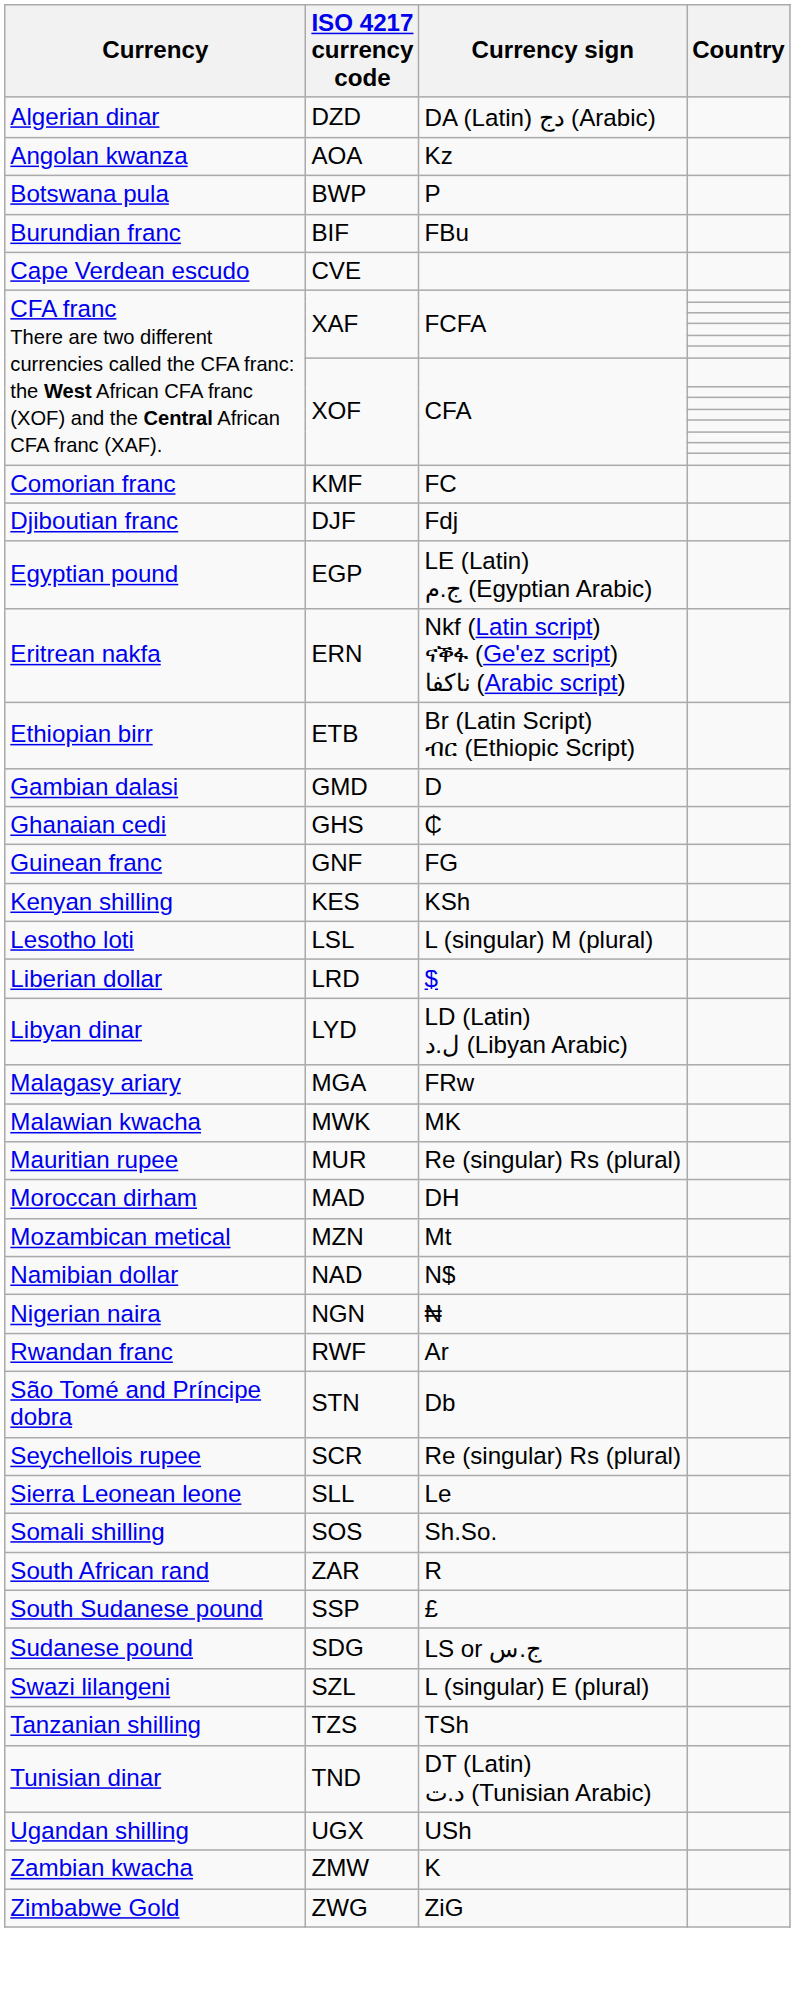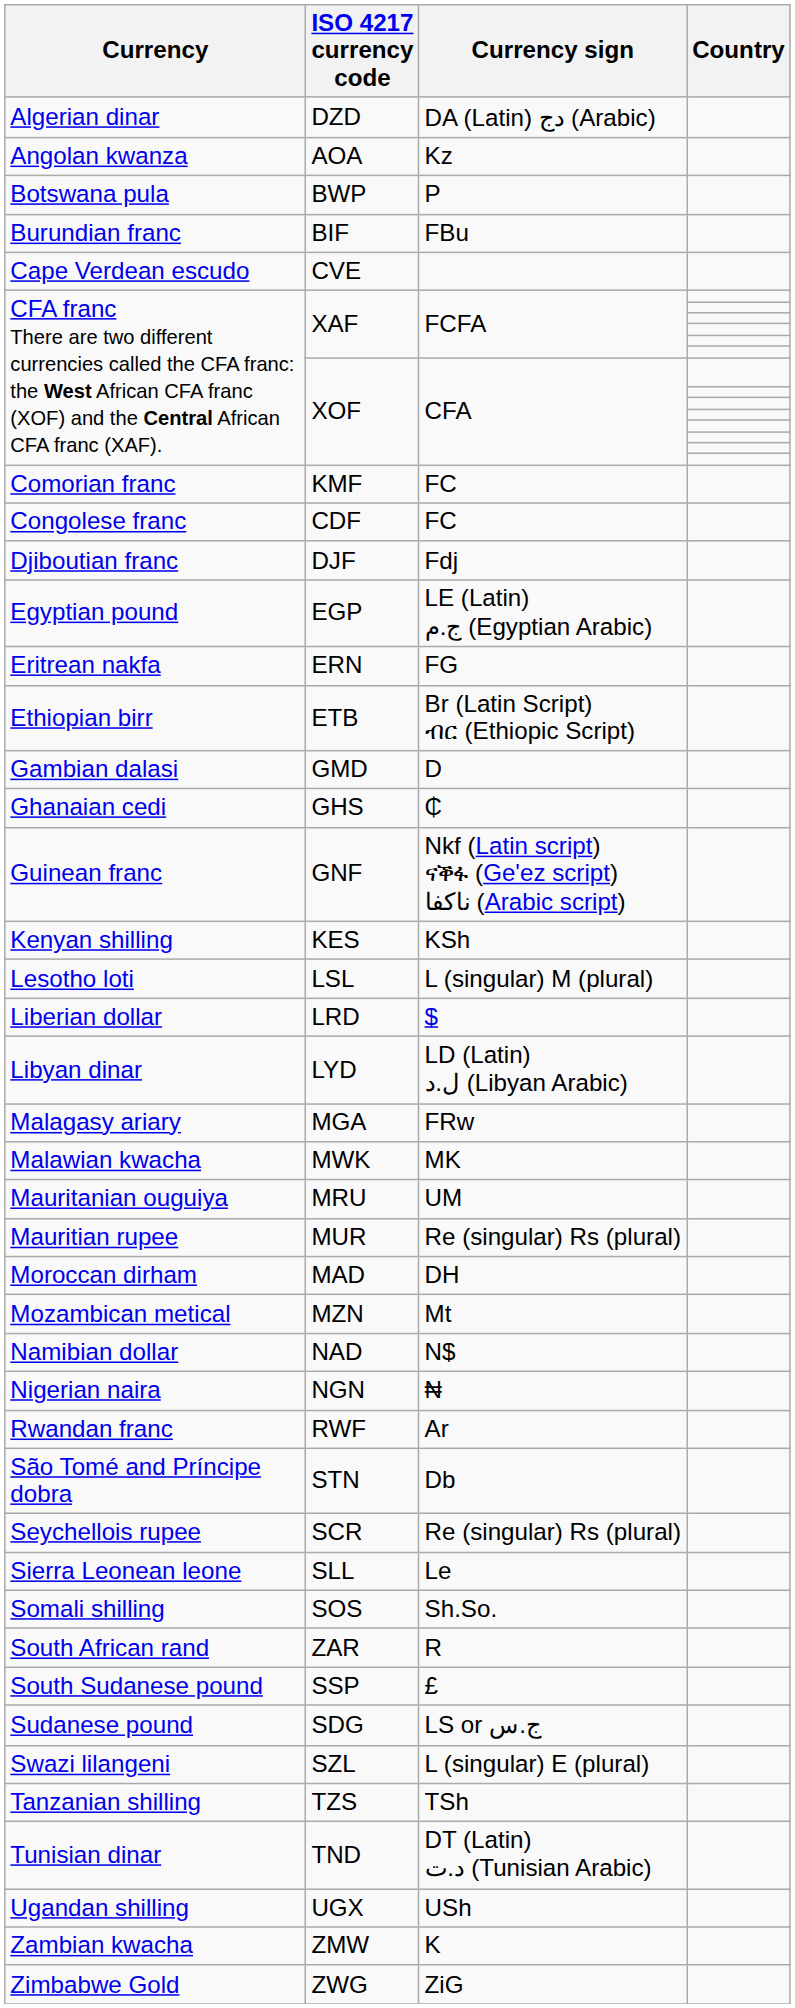 <table class="wikitable sortable static-row-numbers static-row-header-text">
 <tr>
 <th style="width:12em;">Currency</th>
 <th style="width:4em;"><a href='#'>ISO 4217</a> currency code</th>
 <th>Currency sign</th>
 <th>Country</th>
 </tr>
 <tr>
 <td><a href='#'>Algerian dinar</a></td>
 <td>DZD</td>
 <td>DA (Latin) دج (Arabic)</td>
 <td></td>
 </tr>
 <tr>
 <td><a href='#'>Angolan kwanza</a></td>
 <td>AOA</td>
 <td>Kz</td>
 <td></td>
 </tr>
 <tr>
 <td><a href='#'>Botswana pula</a></td>
 <td>BWP</td>
 <td>P</td>
 <td></td>
 </tr>
 <tr>
 <td><a href='#'>Burundian franc</a></td>
 <td>BIF</td>
 <td>FBu</td>
 <td></td>
 </tr>
 <tr>
 <td><a href='#'>Cape Verdean escudo</a></td>
 <td>CVE</td>
 <td></td>
 <td></td>
 </tr>
 <tr>
 <td rowspan="14"><a href='#'>CFA franc</a><br><small>There are two different currencies called the CFA franc: the <strong>West</strong> African CFA franc (XOF) and the <strong>Central</strong> African CFA franc (XAF).</small></td>
 <td rowspan="6">XAF</td>
 <td rowspan="6">FCFA</td>
 <td></td>
 </tr>
 <tr>
 <td></td>
 </tr>
 <tr>
 <td></td>
 </tr>
 <tr>
 <td></td>
 </tr>
 <tr>
 <td></td>
 </tr>
 <tr>
 <td></td>
 </tr>
 <tr>
 <td rowspan="8">XOF</td>
 <td rowspan="8">CFA</td>
 <td></td>
 </tr>
 <tr>
 <td></td>
 </tr>
 <tr>
 <td></td>
 </tr>
 <tr>
 <td></td>
 </tr>
 <tr>
 <td></td>
 </tr>
 <tr>
 <td></td>
 </tr>
 <tr>
 <td></td>
 </tr>
 <tr>
 <td></td>
 </tr>
 <tr>
 <td><a href='#'>Comorian franc</a></td>
 <td>KMF</td>
 <td>FC</td>
 <td></td>
 </tr>
 <tr>
+<td><a href='#'>Congolese franc</a></td>
+<td>CDF</td>
+<td>FC</td>
+<td></td>
+</tr>
+<tr>
 <td><a href='#'>Djiboutian franc</a></td>
 <td>DJF</td>
 <td>Fdj</td>
 <td></td>
 </tr>
 <tr>
 <td><a href='#'>Egyptian pound</a></td>
 <td>EGP</td>
 <td>LE (Latin)<br>ج.م (Egyptian Arabic)</td>
 <td></td>
 </tr>
 <tr>
 <td><a href='#'>Eritrean nakfa</a></td>
 <td>ERN</td>
-<td>Nkf (<a href='#'>Latin script</a>)<br>ናቕፋ (<a href='#'>Ge'ez script</a>)<br>ناكفا (<a href='#'>Arabic script</a>)</td>
+<td>FG</td>
 <td></td>
 </tr>
 <tr>
 <td><a href='#'>Ethiopian birr</a></td>
 <td>ETB</td>
 <td>Br (Latin Script)<br>ብር (Ethiopic Script)</td>
 <td></td>
 </tr>
 <tr>
 <td><a href='#'>Gambian dalasi</a></td>
 <td>GMD</td>
 <td>D</td>
 <td></td>
 </tr>
 <tr>
 <td><a href='#'>Ghanaian cedi</a></td>
 <td>GHS</td>
 <td>₵</td>
 <td></td>
 </tr>
 <tr>
 <td><a href='#'>Guinean franc</a></td>
 <td>GNF</td>
-<td>FG</td>
+<td>Nkf (<a href='#'>Latin script</a>)<br>ናቕፋ (<a href='#'>Ge'ez script</a>)<br>ناكفا (<a href='#'>Arabic script</a>)</td>
 <td></td>
 </tr>
 <tr>
 <td><a href='#'>Kenyan shilling</a></td>
 <td>KES</td>
 <td>KSh</td>
 <td></td>
 </tr>
 <tr>
 <td><a href='#'>Lesotho loti</a></td>
 <td>LSL</td>
 <td>L (singular) M (plural)</td>
 <td></td>
 </tr>
 <tr>
 <td><a href='#'>Liberian dollar</a></td>
 <td>LRD</td>
 <td><a href='#'>$</a></td>
 <td></td>
 </tr>
 <tr>
 <td><a href='#'>Libyan dinar</a></td>
 <td>LYD</td>
 <td>LD (Latin)<br>ل.د (Libyan Arabic)</td>
 <td></td>
 </tr>
 <tr>
 <td><a href='#'>Malagasy ariary</a></td>
 <td>MGA</td>
 <td>FRw</td>
 <td></td>
 </tr>
 <tr>
 <td><a href='#'>Malawian kwacha</a></td>
 <td>MWK</td>
 <td>MK</td>
+<td></td>
+</tr>
+<tr>
+<td><a href='#'>Mauritanian ouguiya</a></td>
+<td>MRU</td>
+<td>UM</td>
 <td></td>
 </tr>
 <tr>
 <td><a href='#'>Mauritian rupee</a></td>
 <td>MUR</td>
 <td>Re (singular) Rs (plural)</td>
 <td></td>
 </tr>
 <tr>
 <td><a href='#'>Moroccan dirham</a></td>
 <td>MAD</td>
 <td>DH</td>
 <td></td>
 </tr>
 <tr>
 <td><a href='#'>Mozambican metical</a></td>
 <td>MZN</td>
 <td>Mt</td>
 <td></td>
 </tr>
 <tr>
 <td><a href='#'>Namibian dollar</a></td>
 <td>NAD</td>
 <td>N$</td>
 <td></td>
 </tr>
 <tr>
 <td><a href='#'>Nigerian naira</a></td>
 <td>NGN</td>
 <td>₦</td>
 <td></td>
 </tr>
 <tr>
 <td><a href='#'>Rwandan franc</a></td>
 <td>RWF</td>
 <td>Ar</td>
 <td></td>
 </tr>
 <tr>
 <td><a href='#'>São Tomé and Príncipe dobra</a></td>
 <td>STN</td>
 <td>Db</td>
 <td></td>
 </tr>
 <tr>
 <td><a href='#'>Seychellois rupee</a></td>
 <td>SCR</td>
 <td>Re (singular) Rs (plural)</td>
 <td></td>
 </tr>
 <tr>
 <td><a href='#'>Sierra Leonean leone</a></td>
 <td>SLL</td>
 <td>Le</td>
 <td></td>
 </tr>
 <tr>
 <td><a href='#'>Somali shilling</a></td>
 <td>SOS</td>
 <td>Sh.So.</td>
 <td></td>
 </tr>
 <tr>
 <td><a href='#'>South African rand</a></td>
 <td>ZAR</td>
 <td>R</td>
 <td></td>
 </tr>
 <tr>
 <td><a href='#'>South Sudanese pound</a></td>
 <td>SSP</td>
 <td>£</td>
 <td></td>
 </tr>
 <tr>
 <td><a href='#'>Sudanese pound</a></td>
 <td>SDG</td>
 <td>LS or ج.س</td>
 <td></td>
 </tr>
 <tr>
 <td><a href='#'>Swazi lilangeni</a></td>
 <td>SZL</td>
 <td>L (singular) E (plural)</td>
 <td></td>
 </tr>
 <tr>
 <td><a href='#'>Tanzanian shilling</a></td>
 <td>TZS</td>
 <td>TSh</td>
 <td></td>
 </tr>
 <tr>
 <td><a href='#'>Tunisian dinar</a></td>
 <td>TND</td>
 <td>DT (Latin)<br>د.ت (Tunisian Arabic)</td>
 <td></td>
 </tr>
 <tr>
 <td><a href='#'>Ugandan shilling</a></td>
 <td>UGX</td>
 <td>USh</td>
 <td></td>
 </tr>
 <tr>
 <td><a href='#'>Zambian kwacha</a></td>
 <td>ZMW</td>
 <td>K</td>
 <td></td>
 </tr>
 <tr>
 <td><a href='#'>Zimbabwe Gold</a></td>
 <td>ZWG</td>
 <td>ZiG</td>
 <td></td>
 </tr>
 </table>
